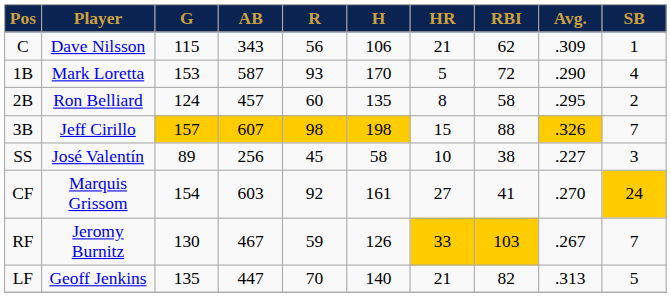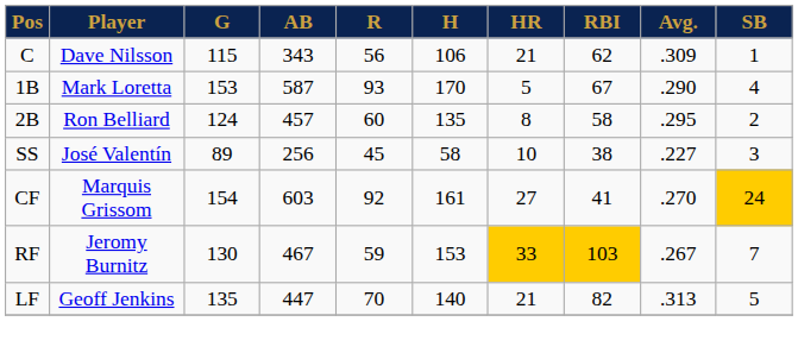 <table class="wikitable sortable">
 <tr>
 <th style=" background:#0a2351; color:#CBA140;" width="5%">Pos</th>
 <th style=" background:#0a2351; color:#CBA140;" width="16%">Player</th>
 <th style=" background:#0a2351; color:#CBA140;" width="9%">G</th>
 <th style=" background:#0a2351; color:#CBA140;" width="9%">AB</th>
 <th style=" background:#0a2351; color:#CBA140;" width="9%">R</th>
 <th style=" background:#0a2351; color:#CBA140;" width="9%">H</th>
 <th style=" background:#0a2351; color:#CBA140;" width="9%">HR</th>
 <th style=" background:#0a2351; color:#CBA140;" width="9%">RBI</th>
 <th style=" background:#0a2351; color:#CBA140;" width="9%">Avg.</th>
 <th style=" background:#0a2351; color:#CBA140;" width="9%">SB</th>
 </tr>
 <tr align="center">
 <td>C</td>
 <td><a href='#'>Dave Nilsson</a></td>
 <td>115</td>
 <td>343</td>
 <td>56</td>
 <td>106</td>
 <td>21</td>
 <td>62</td>
 <td>.309</td>
 <td>1</td>
 </tr>
 <tr align="center">
 <td>1B</td>
 <td><a href='#'>Mark Loretta</a></td>
 <td>153</td>
 <td>587</td>
 <td>93</td>
 <td>170</td>
 <td>5</td>
-<td>72</td>
+<td>67</td>
 <td>.290</td>
 <td>4</td>
 </tr>
 <tr align="center">
 <td>2B</td>
 <td><a href='#'>Ron Belliard</a></td>
 <td>124</td>
 <td>457</td>
 <td>60</td>
 <td>135</td>
 <td>8</td>
 <td>58</td>
 <td>.295</td>
 <td>2</td>
-</tr>
-<tr align="center">
-<td>3B</td>
-<td><a href='#'>Jeff Cirillo</a></td>
-<td bgcolor="#FFCC00">157</td>
-<td bgcolor="#FFCC00">607</td>
-<td bgcolor="#FFCC00">98</td>
-<td bgcolor="#FFCC00">198</td>
-<td>15</td>
-<td>88</td>
-<td bgcolor="#FFCC00">.326</td>
-<td>7</td>
 </tr>
 <tr align="center">
 <td>SS</td>
 <td><a href='#'>José Valentín</a></td>
 <td>89</td>
 <td>256</td>
 <td>45</td>
 <td>58</td>
 <td>10</td>
 <td>38</td>
 <td>.227</td>
 <td>3</td>
 </tr>
 <tr align="center">
 <td>CF</td>
 <td><a href='#'>Marquis Grissom</a></td>
 <td>154</td>
 <td>603</td>
 <td>92</td>
 <td>161</td>
 <td>27</td>
 <td>41</td>
 <td>.270</td>
 <td bgcolor="#FFCC00">24</td>
 </tr>
 <tr align="center">
 <td>RF</td>
 <td><a href='#'>Jeromy Burnitz</a></td>
 <td>130</td>
 <td>467</td>
 <td>59</td>
-<td>126</td>
+<td>153</td>
 <td bgcolor="#FFCC00">33</td>
 <td bgcolor="#FFCC00">103</td>
 <td>.267</td>
 <td>7</td>
 </tr>
 <tr align="center">
 <td>LF</td>
 <td><a href='#'>Geoff Jenkins</a></td>
 <td>135</td>
 <td>447</td>
 <td>70</td>
 <td>140</td>
 <td>21</td>
 <td>82</td>
 <td>.313</td>
 <td>5</td>
 </tr>
 <tr align="center">
 </tr>
 </table>
